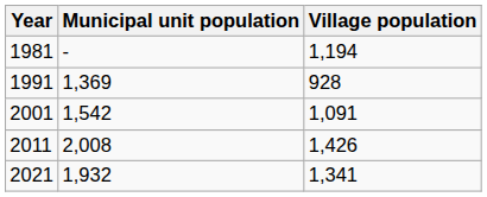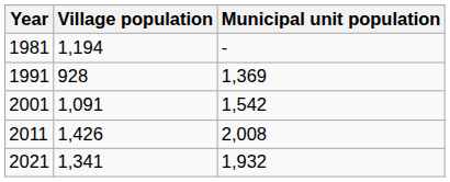 <table class=wikitable>
 <tr>
 <th>Year</th>
+<th>Village population</th>
 <th>Municipal unit population</th>
-<th>Village population</th>
 </tr>
 <tr>
 <td>1981</td>
+<td>1,194</td>
 <td>-</td>
-<td>1,194</td>
 </tr>
 <tr>
 <td>1991</td>
+<td>928</td>
 <td>1,369</td>
-<td>928</td>
 </tr>
 <tr>
 <td>2001</td>
+<td>1,091</td>
 <td>1,542</td>
-<td>1,091</td>
 </tr>
 <tr>
 <td>2011</td>
+<td>1,426</td>
 <td>2,008</td>
-<td>1,426</td>
 </tr>
 <tr>
 <td>2021</td>
+<td>1,341</td>
 <td>1,932</td>
-<td>1,341</td>
 </tr>
 </table>
